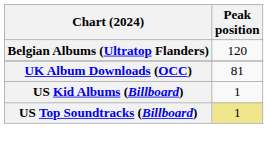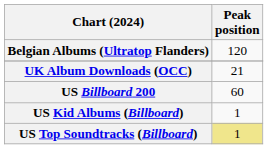 <table class="wikitable sortable plainrowheaders" style="text-align:center">
 <tr>
 <th scope="col">Chart (2024)</th>
 <th scope="col">Peak<br>position</th>
 </tr>
 <tr>
 <th scope="row">Belgian Albums (<a href='#'>Ultratop</a> Flanders)</th>
 <td>120</td>
 </tr>
 <tr>
 </tr>
 <tr>
 <th scope="row"><a href='#'>UK Album Downloads</a> (<a href='#'>OCC</a>)</th>
-<td>81</td>
+<td>21</td>
+</tr>
+<tr>
+<th scope="row">US <a href='#'><em>Billboard</em> 200</a></th>
+<td>60</td>
 </tr>
 <tr>
 <th scope="row">US <a href='#'>Kid Albums</a> (<a href='#'><em>Billboard</em></a>)</th>
 <td>1</td>
 </tr>
 <tr>
 <th scope="row">US <a href='#'>Top Soundtracks</a> (<em><a href='#'>Billboard</a></em>)</th>
 <td style="background: khaki;">1</td>
 </tr>
 </table>
